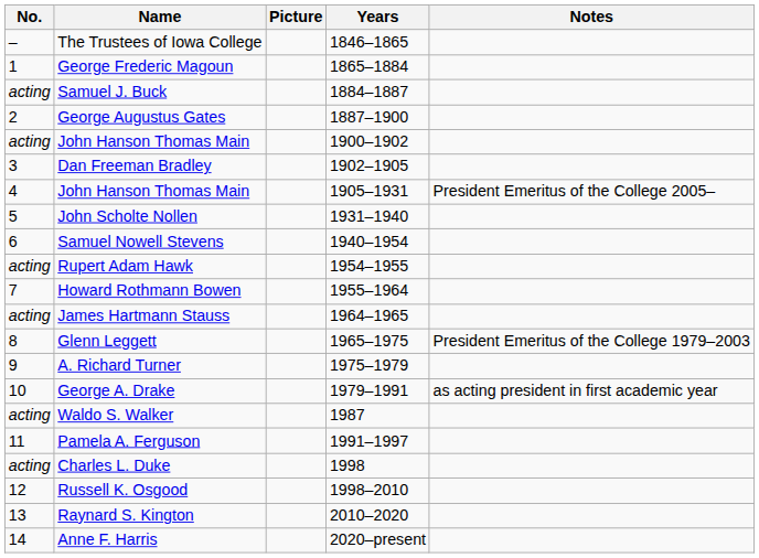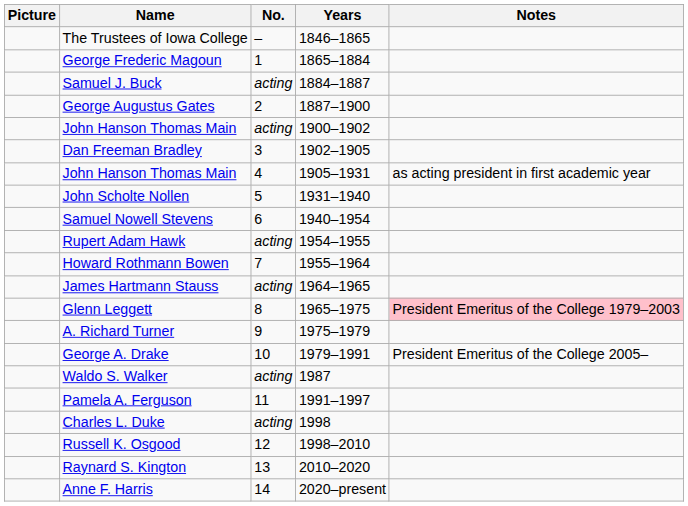 <table class="wikitable">
 <tr>
+<th>Picture</th>
+<th>Name</th>
 <th>No.</th>
-<th>Name</th>
-<th>Picture</th>
 <th>Years</th>
 <th>Notes</th>
 </tr>
 <tr>
+<td></td>
+<td>The Trustees of Iowa College</td>
 <td>–</td>
-<td>The Trustees of Iowa College</td>
-<td></td>
 <td>1846–1865</td>
 <td></td>
 </tr>
 <tr>
+<td></td>
+<td><a href='#'>George Frederic Magoun</a></td>
 <td>1</td>
-<td><a href='#'>George Frederic Magoun</a></td>
-<td></td>
 <td>1865–1884</td>
 <td></td>
 </tr>
 <tr>
+<td></td>
+<td><a href='#'>Samuel J. Buck</a></td>
 <td><em>acting</em></td>
-<td><a href='#'>Samuel J. Buck</a></td>
-<td></td>
 <td>1884–1887</td>
 <td></td>
 </tr>
 <tr>
+<td></td>
+<td><a href='#'>George Augustus Gates</a></td>
 <td>2</td>
-<td><a href='#'>George Augustus Gates</a></td>
-<td></td>
 <td>1887–1900</td>
 <td></td>
 </tr>
 <tr>
+<td></td>
+<td><a href='#'>John Hanson Thomas Main</a></td>
 <td><em>acting</em></td>
-<td><a href='#'>John Hanson Thomas Main</a></td>
-<td></td>
 <td>1900–1902</td>
 <td></td>
 </tr>
 <tr>
+<td></td>
+<td><a href='#'>Dan Freeman Bradley</a></td>
 <td>3</td>
-<td><a href='#'>Dan Freeman Bradley</a></td>
-<td></td>
 <td>1902–1905</td>
 <td></td>
 </tr>
 <tr>
+<td></td>
+<td><a href='#'>John Hanson Thomas Main</a></td>
 <td>4</td>
-<td><a href='#'>John Hanson Thomas Main</a></td>
-<td></td>
 <td>1905–1931</td>
-<td>President Emeritus of the College 2005–</td>
+<td>as acting president in first academic year</td>
 </tr>
 <tr>
+<td></td>
+<td><a href='#'>John Scholte Nollen</a></td>
 <td>5</td>
-<td><a href='#'>John Scholte Nollen</a></td>
-<td></td>
 <td>1931–1940</td>
 <td></td>
 </tr>
 <tr>
+<td></td>
+<td><a href='#'>Samuel Nowell Stevens</a></td>
 <td>6</td>
-<td><a href='#'>Samuel Nowell Stevens</a></td>
-<td></td>
 <td>1940–1954</td>
 <td></td>
 </tr>
 <tr>
+<td></td>
+<td><a href='#'>Rupert Adam Hawk</a></td>
 <td><em>acting</em></td>
-<td><a href='#'>Rupert Adam Hawk</a></td>
-<td></td>
 <td>1954–1955</td>
 <td></td>
 </tr>
 <tr>
+<td></td>
+<td><a href='#'>Howard Rothmann Bowen</a></td>
 <td>7</td>
-<td><a href='#'>Howard Rothmann Bowen</a></td>
-<td></td>
 <td>1955–1964</td>
 <td></td>
 </tr>
 <tr>
+<td></td>
+<td><a href='#'>James Hartmann Stauss</a></td>
 <td><em>acting</em></td>
-<td><a href='#'>James Hartmann Stauss</a></td>
-<td></td>
 <td>1964–1965</td>
 <td></td>
 </tr>
 <tr>
+<td></td>
+<td><a href='#'>Glenn Leggett</a></td>
 <td>8</td>
-<td><a href='#'>Glenn Leggett</a></td>
-<td></td>
 <td>1965–1975</td>
-<td>President Emeritus of the College 1979–2003</td>
+<td style="background: pink;">President Emeritus of the College 1979–2003</td>
 </tr>
 <tr>
+<td></td>
+<td><a href='#'>A. Richard Turner</a></td>
 <td>9</td>
-<td><a href='#'>A. Richard Turner</a></td>
-<td></td>
 <td>1975–1979</td>
 <td></td>
 </tr>
 <tr>
+<td></td>
+<td><a href='#'>George A. Drake</a></td>
 <td>10</td>
-<td><a href='#'>George A. Drake</a></td>
-<td></td>
 <td>1979–1991</td>
-<td>as acting president in first academic year</td>
+<td>President Emeritus of the College 2005–</td>
 </tr>
 <tr>
+<td></td>
+<td><a href='#'>Waldo S. Walker</a></td>
 <td><em>acting</em></td>
-<td><a href='#'>Waldo S. Walker</a></td>
-<td></td>
 <td>1987</td>
 <td></td>
 </tr>
 <tr>
+<td></td>
+<td><a href='#'>Pamela A. Ferguson</a></td>
 <td>11</td>
-<td><a href='#'>Pamela A. Ferguson</a></td>
-<td></td>
 <td>1991–1997</td>
 <td></td>
 </tr>
 <tr>
+<td></td>
+<td><a href='#'>Charles L. Duke</a></td>
 <td><em>acting</em></td>
-<td><a href='#'>Charles L. Duke</a></td>
-<td></td>
 <td>1998</td>
 <td></td>
 </tr>
 <tr>
+<td></td>
+<td><a href='#'>Russell K. Osgood</a></td>
 <td>12</td>
-<td><a href='#'>Russell K. Osgood</a></td>
-<td></td>
 <td>1998–2010</td>
 <td></td>
 </tr>
 <tr>
+<td></td>
+<td><a href='#'>Raynard S. Kington</a></td>
 <td>13</td>
-<td><a href='#'>Raynard S. Kington</a></td>
-<td></td>
 <td>2010–2020</td>
 <td></td>
 </tr>
 <tr>
+<td></td>
+<td><a href='#'>Anne F. Harris</a></td>
 <td>14</td>
-<td><a href='#'>Anne F. Harris</a></td>
-<td></td>
 <td>2020–present</td>
 <td></td>
 </tr>
 </table>
